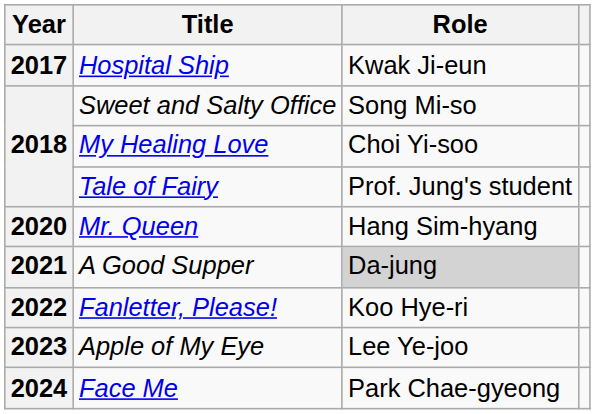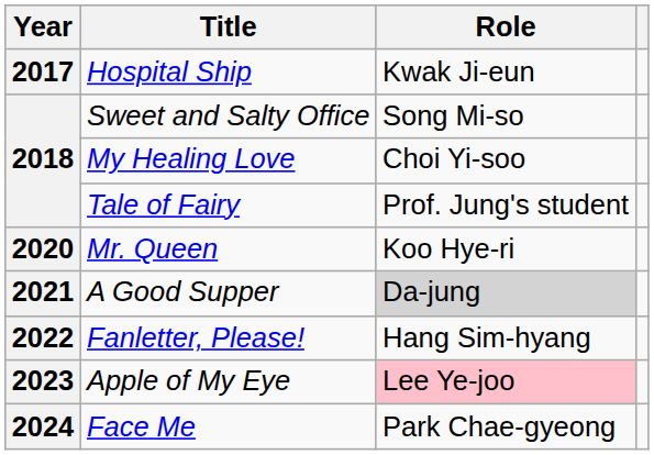 <table class="wikitable plainrowheaders">
 <tr>
 <th scope="col">Year</th>
 <th scope="col">Title</th>
 <th scope="col">Role</th>
 <th scope="col" class="unsortable"></th>
 </tr>
 <tr>
 <th scope="row">2017</th>
 <td><em><a href='#'>Hospital Ship</a></em></td>
 <td>Kwak Ji-eun</td>
 <td></td>
 </tr>
 <tr>
 <th scope="row" rowspan=3>2018</th>
 <td><em>Sweet and Salty Office</em></td>
 <td>Song Mi-so</td>
 <td></td>
 </tr>
 <tr>
 <td><em><a href='#'>My Healing Love</a></em></td>
 <td>Choi Yi-soo</td>
 <td></td>
 </tr>
 <tr>
 <td><em><a href='#'>Tale of Fairy</a></em></td>
 <td>Prof. Jung's student</td>
 <td></td>
 </tr>
 <tr>
 <th scope="row">2020</th>
 <td><em><a href='#'>Mr. Queen</a></em></td>
-<td>Hang Sim-hyang</td>
+<td>Koo Hye-ri</td>
 <td></td>
 </tr>
 <tr>
 <th scope="row">2021</th>
 <td><em>A Good Supper</em></td>
 <td style="background: lightgrey;">Da-jung</td>
 <td></td>
 </tr>
 <tr>
 <th scope="row">2022</th>
 <td><em><a href='#'>Fanletter, Please!</a></em></td>
-<td>Koo Hye-ri</td>
+<td>Hang Sim-hyang</td>
 <td></td>
 </tr>
 <tr>
 <th scope="row">2023</th>
 <td><em>Apple of My Eye</em></td>
-<td>Lee Ye-joo</td>
+<td style="background: pink;">Lee Ye-joo</td>
 <td></td>
 </tr>
 <tr>
 <th scope="row">2024</th>
 <td><em><a href='#'>Face Me</a></em></td>
 <td>Park Chae-gyeong</td>
 <td></td>
 </tr>
 </table>
